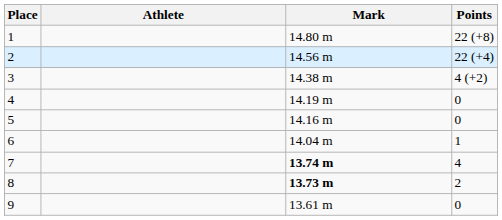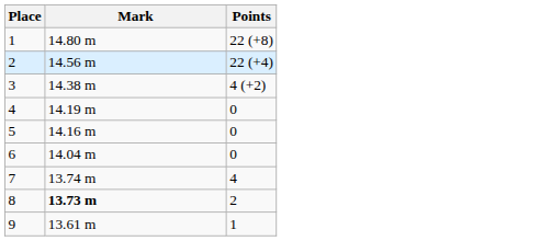 <table class="wikitable sortable">
 <tr>
 <th>Place</th>
-<th style="width:18em">Athlete</th>
 <th style="width:12em">Mark</th>
 <th>Points</th>
 </tr>
 <tr>
 <td>1</td>
-<td></td>
 <td>14.80 m </td>
 <td>22 (+8)</td>
 </tr>
 <tr style="background:#daefff;">
 <td>2 </td>
-<td></td>
 <td>14.56 m </td>
 <td>22 (+4)</td>
 </tr>
 <tr>
 <td>3</td>
-<td></td>
 <td>14.38 m </td>
 <td>4 (+2)</td>
 </tr>
 <tr>
 <td>4</td>
-<td></td>
 <td>14.19 m </td>
 <td>0</td>
 </tr>
 <tr>
 <td>5</td>
-<td></td>
 <td>14.16 m </td>
 <td>0</td>
 </tr>
 <tr>
 <td>6</td>
-<td></td>
 <td>14.04 m </td>
-<td>1</td>
+<td>0</td>
 </tr>
 <tr>
 <td>7</td>
-<td></td>
-<td><strong>13.74 m </strong></td>
+<td>13.74 m </td>
 <td>4</td>
 </tr>
 <tr>
 <td>8</td>
-<td></td>
 <td><strong>13.73 m </strong></td>
 <td>2</td>
 </tr>
 <tr>
 <td>9</td>
-<td></td>
 <td>13.61 m </td>
-<td>0</td>
+<td>1</td>
 </tr>
 </table>
